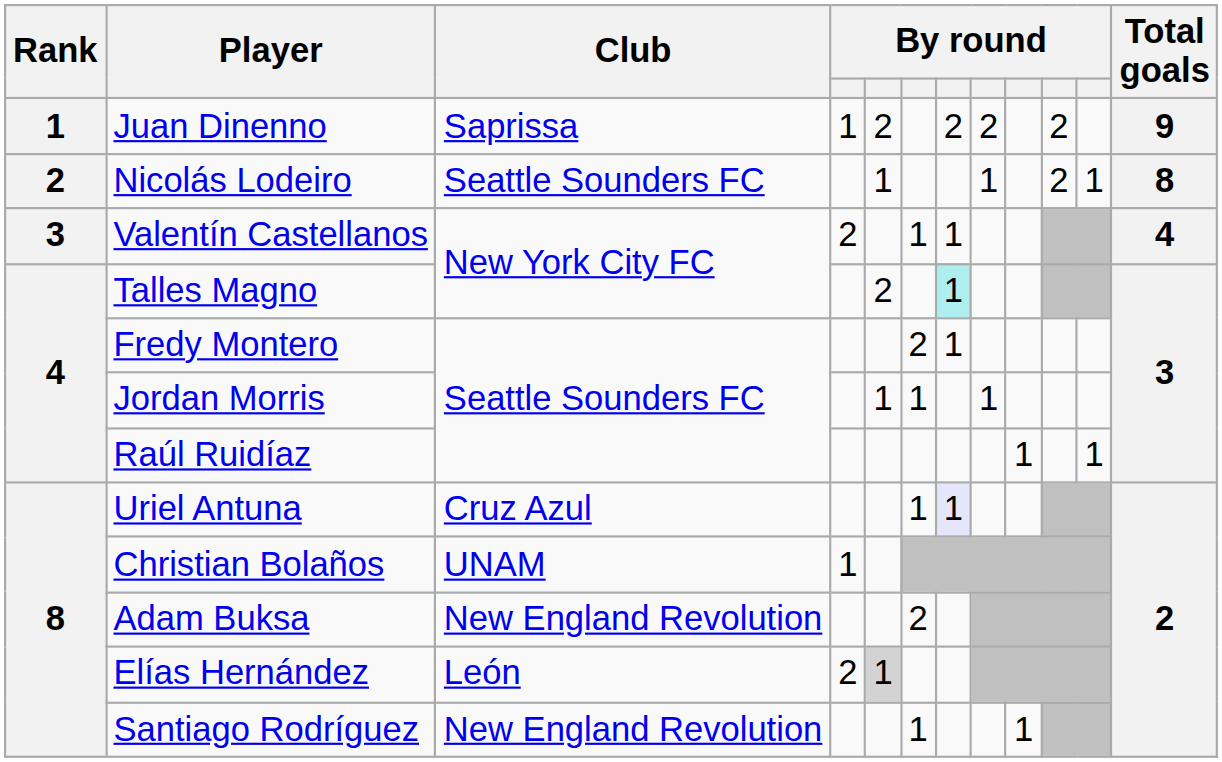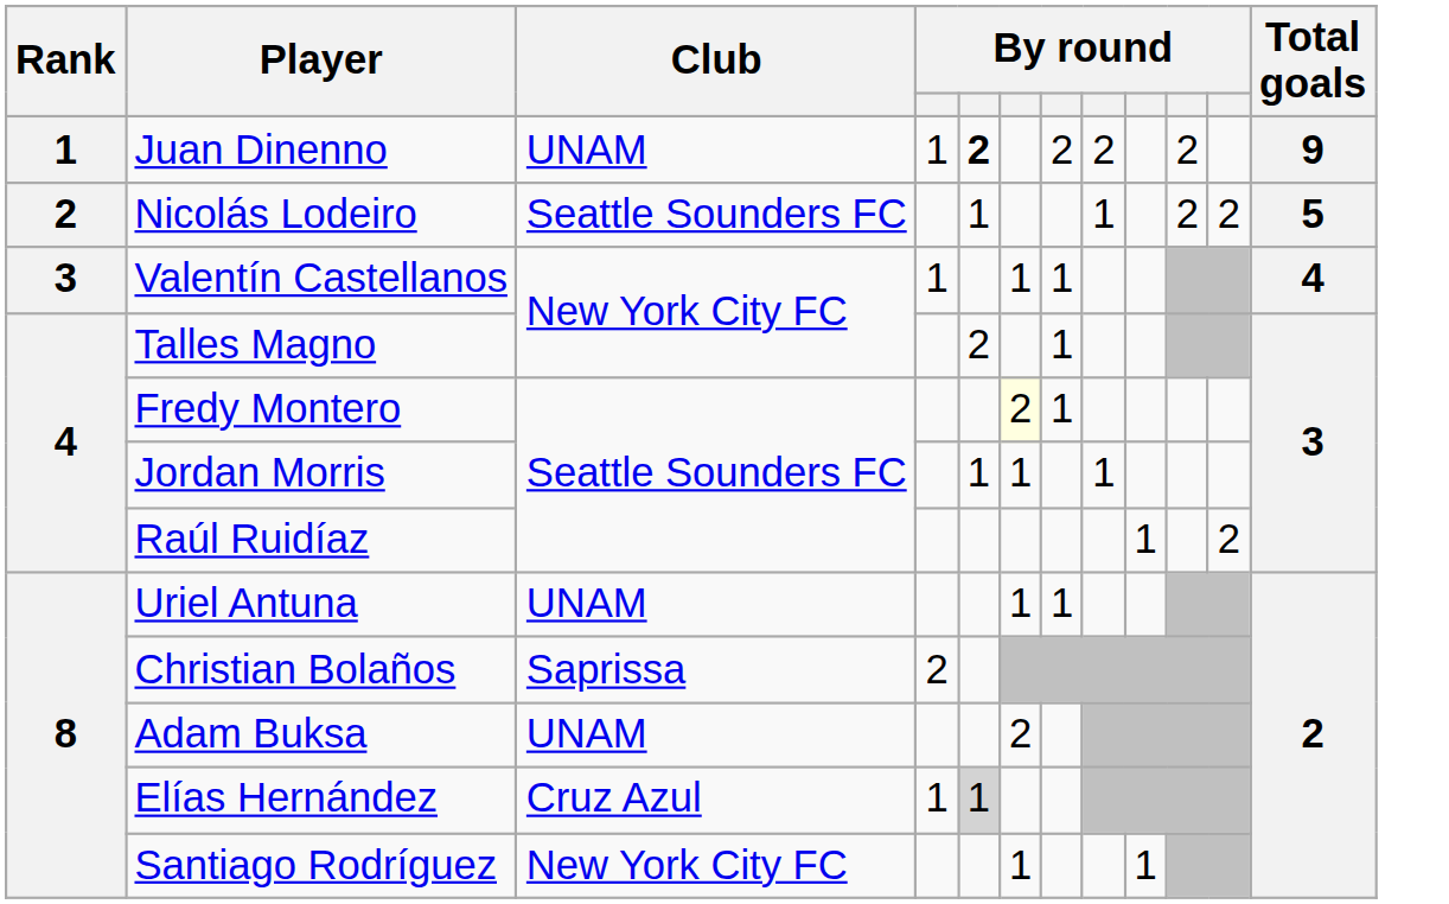 <table class="wikitable" style="text-align:center">
 <tr>
 <th rowspan=2>Rank</th>
 <th rowspan=2>Player</th>
 <th rowspan=2>Club</th>
 <th colspan=8>By round</th>
 <th rowspan=2>Total<br>goals</th>
 </tr>
 <tr>
 <th></th>
 <th></th>
 <th></th>
 <th></th>
 <th></th>
 <th></th>
 <th></th>
 <th></th>
 </tr>
 <tr>
 <th>1</th>
 <td align="left"> <a href='#'>Juan Dinenno</a></td>
-<td align="left"> <a href='#'>Saprissa</a></td>
+<td align="left"> <a href='#'>UNAM</a></td>
 <td>1</td>
-<td>2</td>
+<td><strong>2</strong></td>
 <td></td>
 <td>2</td>
 <td>2</td>
 <td></td>
 <td>2</td>
 <td></td>
 <th>9</th>
 </tr>
 <tr>
 <th>2</th>
 <td align="left"> <a href='#'>Nicolás Lodeiro</a></td>
 <td align="left"> <a href='#'>Seattle Sounders FC</a></td>
 <td></td>
 <td>1</td>
 <td></td>
 <td></td>
 <td>1</td>
 <td></td>
 <td>2</td>
-<td>1</td>
-<th>8</th>
+<td>2</td>
+<th>5</th>
 </tr>
 <tr>
 <th>3</th>
 <td align="left"> <a href='#'>Valentín Castellanos</a></td>
 <td rowspan=2 align="left"> <a href='#'>New York City FC</a></td>
-<td>2</td>
+<td>1</td>
 <td></td>
 <td>1</td>
 <td>1</td>
 <td></td>
 <td></td>
 <td bgcolor="silver" colspan=2></td>
 <th>4</th>
 </tr>
 <tr>
 <th rowspan=4>4</th>
 <td align="left"> <a href='#'>Talles Magno</a></td>
 <td></td>
 <td>2</td>
 <td></td>
-<td style="background: paleturquoise;">1</td>
+<td>1</td>
 <td></td>
 <td></td>
 <td bgcolor="silver" colspan=2></td>
 <th rowspan=4>3</th>
 </tr>
 <tr>
 <td align="left"> <a href='#'>Fredy Montero</a></td>
 <td rowspan=3 align="left"> <a href='#'>Seattle Sounders FC</a></td>
 <td></td>
 <td></td>
-<td>2</td>
+<td style="background: lightyellow;">2</td>
 <td>1</td>
 <td></td>
 <td></td>
 <td></td>
 <td></td>
 </tr>
 <tr>
 <td align="left"> <a href='#'>Jordan Morris</a></td>
 <td></td>
 <td>1</td>
 <td>1</td>
 <td></td>
 <td>1</td>
 <td></td>
 <td></td>
 <td></td>
 </tr>
 <tr>
 <td align="left"> <a href='#'>Raúl Ruidíaz</a></td>
 <td></td>
 <td></td>
 <td></td>
 <td></td>
 <td></td>
 <td>1</td>
 <td></td>
-<td>1</td>
+<td>2</td>
 </tr>
 <tr>
 <th rowspan=6>8</th>
 <td align="left"> <a href='#'>Uriel Antuna</a></td>
-<td align="left"> <a href='#'>Cruz Azul</a></td>
+<td align="left"> <a href='#'>UNAM</a></td>
 <td></td>
 <td></td>
 <td>1</td>
-<td style="background: lavender;">1</td>
+<td>1</td>
 <td></td>
 <td></td>
 <td bgcolor="silver" colspan=2></td>
 <th rowspan=6>2</th>
 </tr>
 <tr>
 <td align="left"> <a href='#'>Christian Bolaños</a></td>
-<td align="left"> <a href='#'>UNAM</a></td>
-<td>1</td>
+<td align="left"> <a href='#'>Saprissa</a></td>
+<td>2</td>
 <td></td>
 <td bgcolor="silver" colspan=6></td>
 </tr>
 <tr>
 <td align="left"> <a href='#'>Adam Buksa</a></td>
-<td align="left"> <a href='#'>New England Revolution</a></td>
+<td align="left"> <a href='#'>UNAM</a></td>
 <td></td>
 <td></td>
 <td>2</td>
 <td></td>
 <td bgcolor="silver" colspan=4></td>
 </tr>
 <tr>
 <td align="left"> <a href='#'>Elías Hernández</a></td>
-<td align="left"> <a href='#'>León</a></td>
-<td>2</td>
+<td align="left"> <a href='#'>Cruz Azul</a></td>
+<td>1</td>
 <td style="background: lightgrey;">1</td>
 <td></td>
 <td></td>
 <td bgcolor="silver" colspan=4></td>
 </tr>
 <tr>
 <td align="left"> <a href='#'>Santiago Rodríguez</a></td>
-<td align="left"> <a href='#'>New England Revolution</a></td>
+<td align="left"> <a href='#'>New York City FC</a></td>
 <td></td>
 <td></td>
 <td>1</td>
 <td></td>
 <td></td>
 <td>1</td>
 <td bgcolor="silver" colspan=2></td>
 </tr>
 </table>
